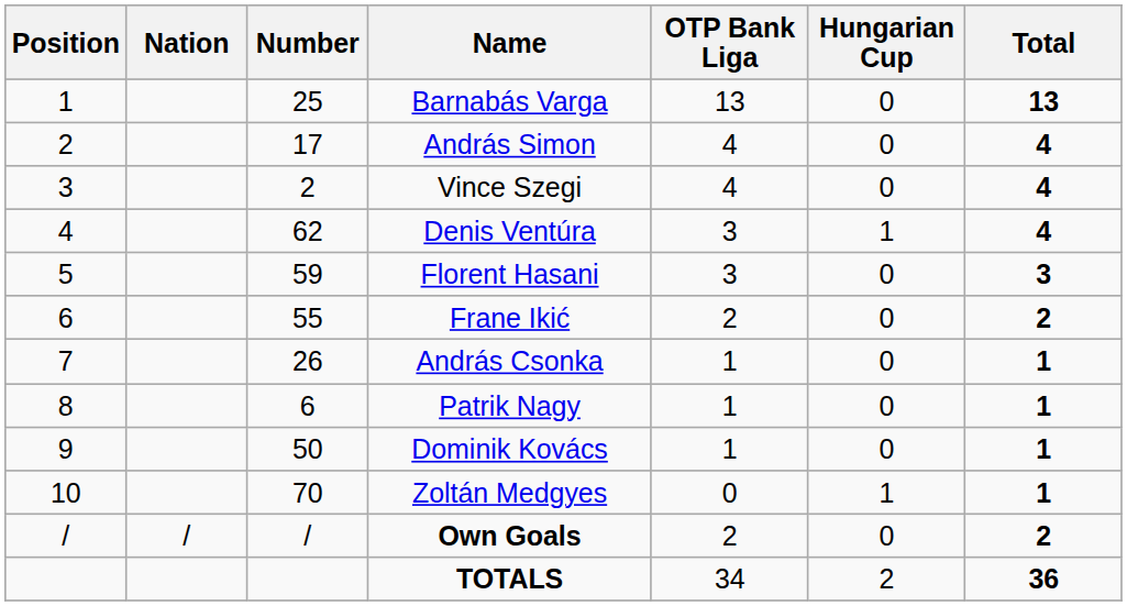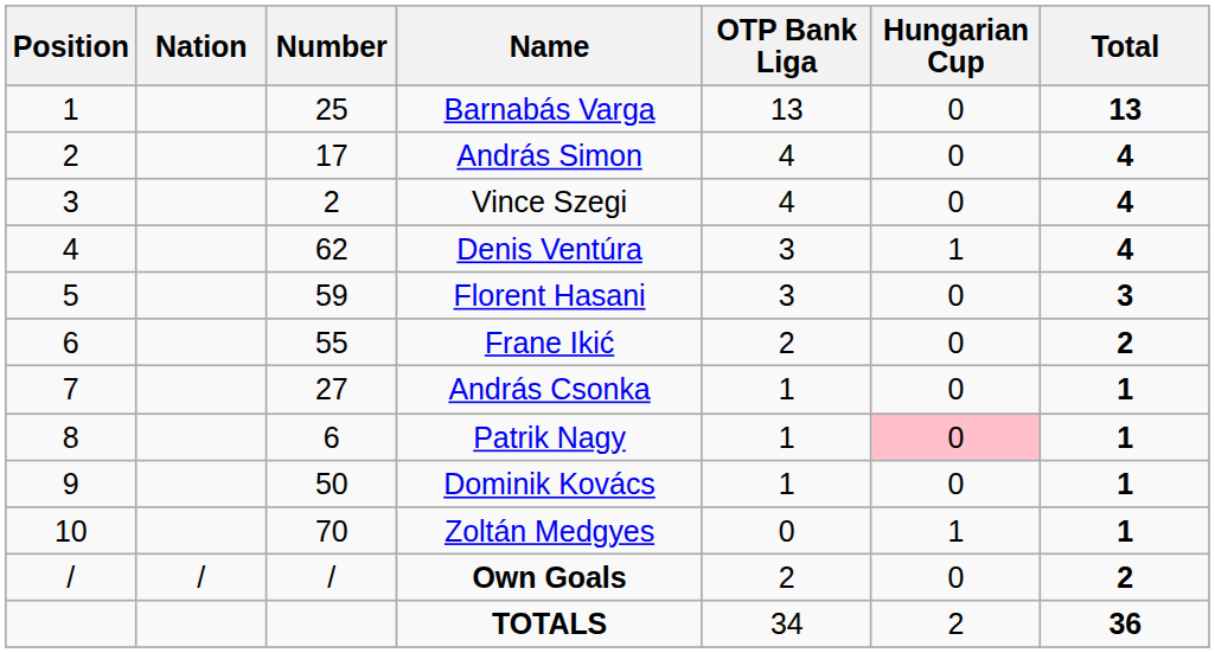 <table class="wikitable" style="font-size: 95%; text-align: center;">
 <tr>
 <th width=60>Position</th>
 <th width=60>Nation</th>
 <th width=60>Number</th>
 <th width=150>Name</th>
 <th width=80>OTP Bank Liga</th>
 <th width=80>Hungarian Cup</th>
 <th width=80>Total</th>
 </tr>
 <tr>
 <td>1</td>
 <td></td>
 <td>25</td>
 <td><a href='#'>Barnabás Varga</a></td>
 <td>13</td>
 <td>0</td>
 <td><strong>13</strong></td>
 </tr>
 <tr>
 <td>2</td>
 <td></td>
 <td>17</td>
 <td><a href='#'>András Simon</a></td>
 <td>4</td>
 <td>0</td>
 <td><strong>4</strong></td>
 </tr>
 <tr>
 <td>3</td>
 <td></td>
 <td>2</td>
 <td>Vince Szegi</td>
 <td>4</td>
 <td>0</td>
 <td><strong>4</strong></td>
 </tr>
 <tr>
 <td>4</td>
 <td></td>
 <td>62</td>
 <td><a href='#'>Denis Ventúra</a></td>
 <td>3</td>
 <td>1</td>
 <td><strong>4</strong></td>
 </tr>
 <tr>
 <td>5</td>
 <td></td>
 <td>59</td>
 <td><a href='#'>Florent Hasani</a></td>
 <td>3</td>
 <td>0</td>
 <td><strong>3</strong></td>
 </tr>
 <tr>
 <td>6</td>
 <td></td>
 <td>55</td>
 <td><a href='#'>Frane Ikić</a></td>
 <td>2</td>
 <td>0</td>
 <td><strong>2</strong></td>
 </tr>
 <tr>
 <td>7</td>
 <td></td>
-<td>26</td>
+<td>27</td>
 <td><a href='#'>András Csonka</a></td>
 <td>1</td>
 <td>0</td>
 <td><strong>1</strong></td>
 </tr>
 <tr>
 <td>8</td>
 <td></td>
 <td>6</td>
 <td><a href='#'>Patrik Nagy</a></td>
 <td>1</td>
-<td>0</td>
+<td style="background: pink;">0</td>
 <td><strong>1</strong></td>
 </tr>
 <tr>
 <td>9</td>
 <td></td>
 <td>50</td>
 <td><a href='#'>Dominik Kovács</a></td>
 <td>1</td>
 <td>0</td>
 <td><strong>1</strong></td>
 </tr>
 <tr>
 <td>10</td>
 <td></td>
 <td>70</td>
 <td><a href='#'>Zoltán Medgyes</a></td>
 <td>0</td>
 <td>1</td>
 <td><strong>1</strong></td>
 </tr>
 <tr>
 <td>/</td>
 <td>/</td>
 <td>/</td>
 <td><strong>Own Goals</strong></td>
 <td>2</td>
 <td>0</td>
 <td><strong>2</strong></td>
 </tr>
 <tr>
 <td></td>
 <td></td>
 <td></td>
 <td><strong>TOTALS</strong></td>
 <td>34</td>
 <td>2</td>
 <td><strong>36</strong></td>
 </tr>
 </table>
